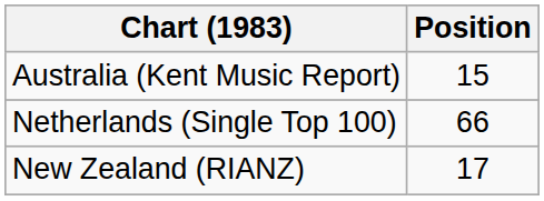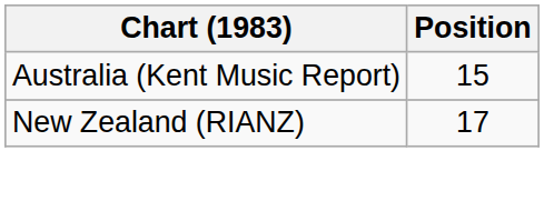 <table class="wikitable sortable">
 <tr>
 <th>Chart (1983)</th>
 <th>Position</th>
 </tr>
 <tr>
 <td>Australia (Kent Music Report)</td>
 <td align="center">15</td>
 </tr>
 <tr>
-<td>Netherlands (Single Top 100)</td>
-<td align="center">66</td>
-</tr>
-<tr>
 <td>New Zealand (RIANZ)</td>
 <td align="center">17</td>
 </tr>
 </table>
